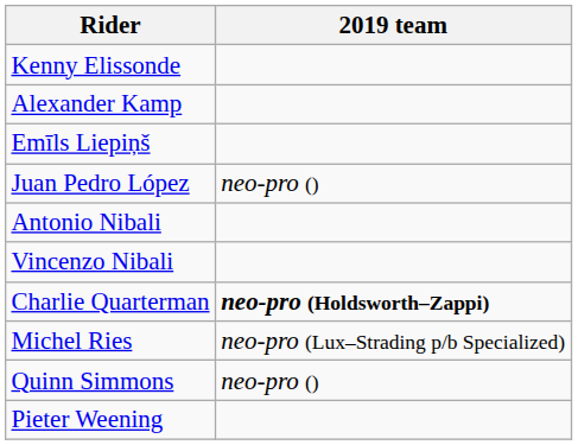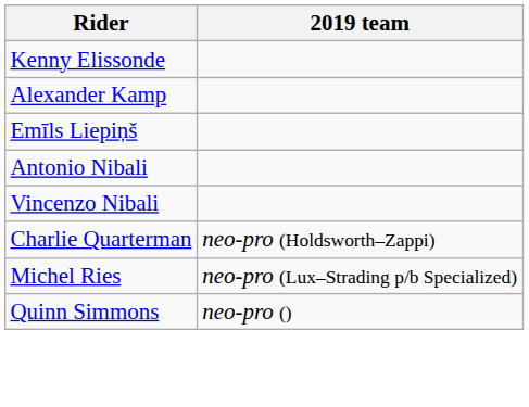 <table class="wikitable">
 <tr>
 <th>Rider</th>
 <th>2019 team</th>
 </tr>
 <tr>
 <td><a href='#'>Kenny Elissonde</a></td>
 <td></td>
 </tr>
 <tr>
 <td><a href='#'>Alexander Kamp</a></td>
 <td></td>
 </tr>
 <tr>
 <td><a href='#'>Emīls Liepiņš</a></td>
 <td></td>
 </tr>
 <tr>
-<td><a href='#'>Juan Pedro López</a></td>
-<td><em>neo-pro</em> <small>()</small></td>
-</tr>
-<tr>
 <td><a href='#'>Antonio Nibali</a></td>
 <td></td>
 </tr>
 <tr>
 <td><a href='#'>Vincenzo Nibali</a></td>
 <td></td>
 </tr>
 <tr>
 <td><a href='#'>Charlie Quarterman</a></td>
-<td><strong><em>neo-pro</em> <small>(Holdsworth–Zappi)</small></strong></td>
+<td><em>neo-pro</em> <small>(Holdsworth–Zappi)</small></td>
 </tr>
 <tr>
 <td><a href='#'>Michel Ries</a></td>
 <td><em>neo-pro</em> <small>(Lux–Strading p/b Specialized)</small></td>
 </tr>
 <tr>
 <td><a href='#'>Quinn Simmons</a></td>
 <td><em>neo-pro</em> <small>()</small></td>
 </tr>
-<tr>
-<td><a href='#'>Pieter Weening</a></td>
-<td></td>
-</tr>
 </table>
